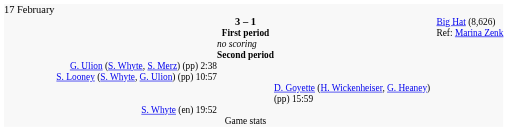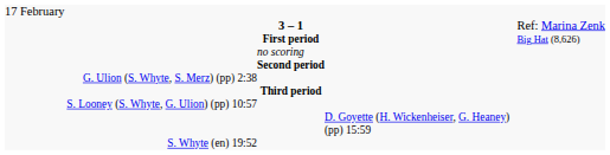 <table cellpadding=0 cellspacing=0 border=0 style="background-color:#F8F8F8">
 <tr>
 <td></td>
 </tr>
 <tr>
 <td>17 February</td>
 </tr>
 <tr>
 <td></td>
 <td align=right width="250"><strong></strong></td>
 <td align=center><strong>3 – 1</strong></td>
 <td width="250"><strong></strong> </td>
 <td></td>
-<td style=font-size:90%><a href='#'>Big Hat</a> (8,626)</td>
+<td>Ref:  <a href='#'>Marina Zenk</a></td>
 </tr>
 <tr style=font-size:90%>
 <td></td>
 <td></td>
 <td align=center><strong>First period</strong></td>
 <td></td>
 <td></td>
-<td>Ref:  <a href='#'>Marina Zenk</a></td>
+<td style=font-size:90%><a href='#'>Big Hat</a> (8,626)</td>
 </tr>
 <tr style=font-size:90%>
 <td></td>
 <td align=right></td>
 <td><em>no scoring</em></td>
 </tr>
 <tr style=font-size:90%>
 <td></td>
 <td></td>
 <td align=center><strong>Second period</strong></td>
 <td></td>
 <td></td>
 <td></td>
 </tr>
 <tr style=font-size:90%>
 <td></td>
 <td align=right><a href='#'>G. Ulion</a> (<a href='#'>S. Whyte</a>, <a href='#'>S. Merz</a>) (pp) 2:38</td>
 </tr>
 <tr style=font-size:90%>
 <td></td>
+<td></td>
+<td align=center><strong>Third period</strong></td>
+<td></td>
+<td></td>
+<td></td>
+</tr>
+<tr style=font-size:90%>
+<td></td>
 <td align=right><a href='#'>S. Looney</a> (<a href='#'>S. Whyte</a>, <a href='#'>G. Ulion</a>) (pp) 10:57</td>
 </tr>
 <tr style=font-size:90%>
 <td></td>
 <td align=right></td>
 <td></td>
 <td><a href='#'>D. Goyette</a> (<a href='#'>H. Wickenheiser</a>, <a href='#'>G. Heaney</a>) (pp) 15:59</td>
 </tr>
 <tr style=font-size:90%>
 <td></td>
 <td align=right><a href='#'>S. Whyte</a> (en) 19:52</td>
 </tr>
-<tr style=font-size:90%>
-<td></td>
-<td></td>
-<td align=center>Game stats</td>
-<td></td>
-<td></td>
-<td></td>
-</tr>
 </table>
